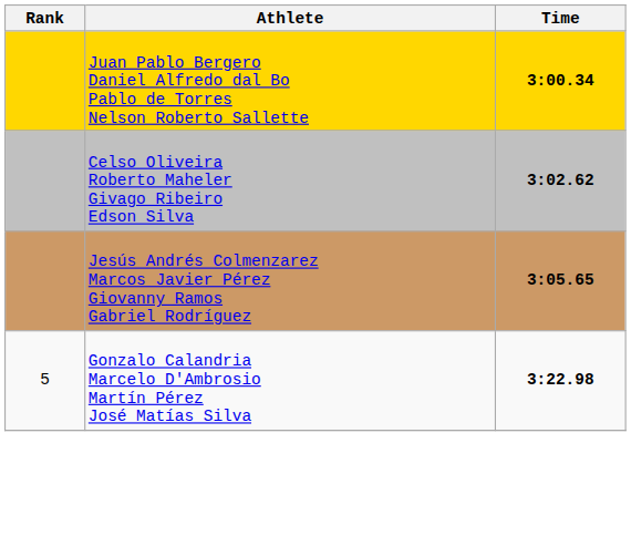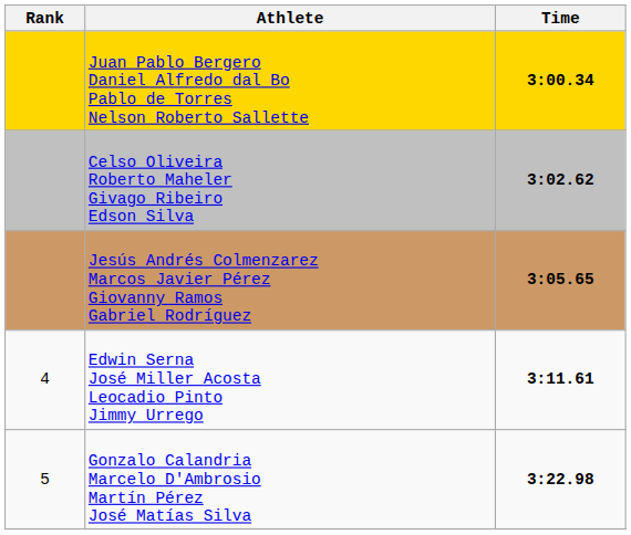 <table class="wikitable" width=40% style="text-align:center">
 <tr>
 <th>Rank</th>
 <th>Athlete</th>
 <th>Time</th>
 </tr>
 <tr bgcolor=gold>
 <td></td>
 <td align=left><br><a href='#'>Juan Pablo Bergero</a><br><a href='#'>Daniel Alfredo dal Bo</a><br><a href='#'>Pablo de Torres</a><br><a href='#'>Nelson Roberto Sallette</a></td>
 <td><strong>3:00.34</strong></td>
 </tr>
 <tr bgcolor=silver>
 <td></td>
 <td align=left><br><a href='#'>Celso Oliveira</a><br><a href='#'>Roberto Maheler</a><br><a href='#'>Givago Ribeiro</a><br><a href='#'>Edson Silva</a></td>
 <td><strong>3:02.62</strong></td>
 </tr>
 <tr bgcolor=cc9966>
 <td></td>
 <td align=left><br><a href='#'>Jesús Andrés Colmenzarez</a><br><a href='#'>Marcos Javier Pérez</a><br><a href='#'>Giovanny Ramos</a><br><a href='#'>Gabriel Rodríguez</a></td>
 <td><strong>3:05.65</strong></td>
 </tr>
 <tr>
+<td>4</td>
+<td align=left><br><a href='#'>Edwin Serna</a><br><a href='#'>José Miller Acosta</a><br><a href='#'>Leocadio Pinto</a><br><a href='#'>Jimmy Urrego</a></td>
+<td><strong>3:11.61</strong></td>
+</tr>
+<tr>
 <td>5</td>
 <td align=left><br><a href='#'>Gonzalo Calandria</a><br><a href='#'>Marcelo D'Ambrosio</a><br><a href='#'>Martín Pérez</a><br><a href='#'>José Matías Silva</a></td>
 <td><strong>3:22.98</strong></td>
 </tr>
 <tr>
 </tr>
 </table>
